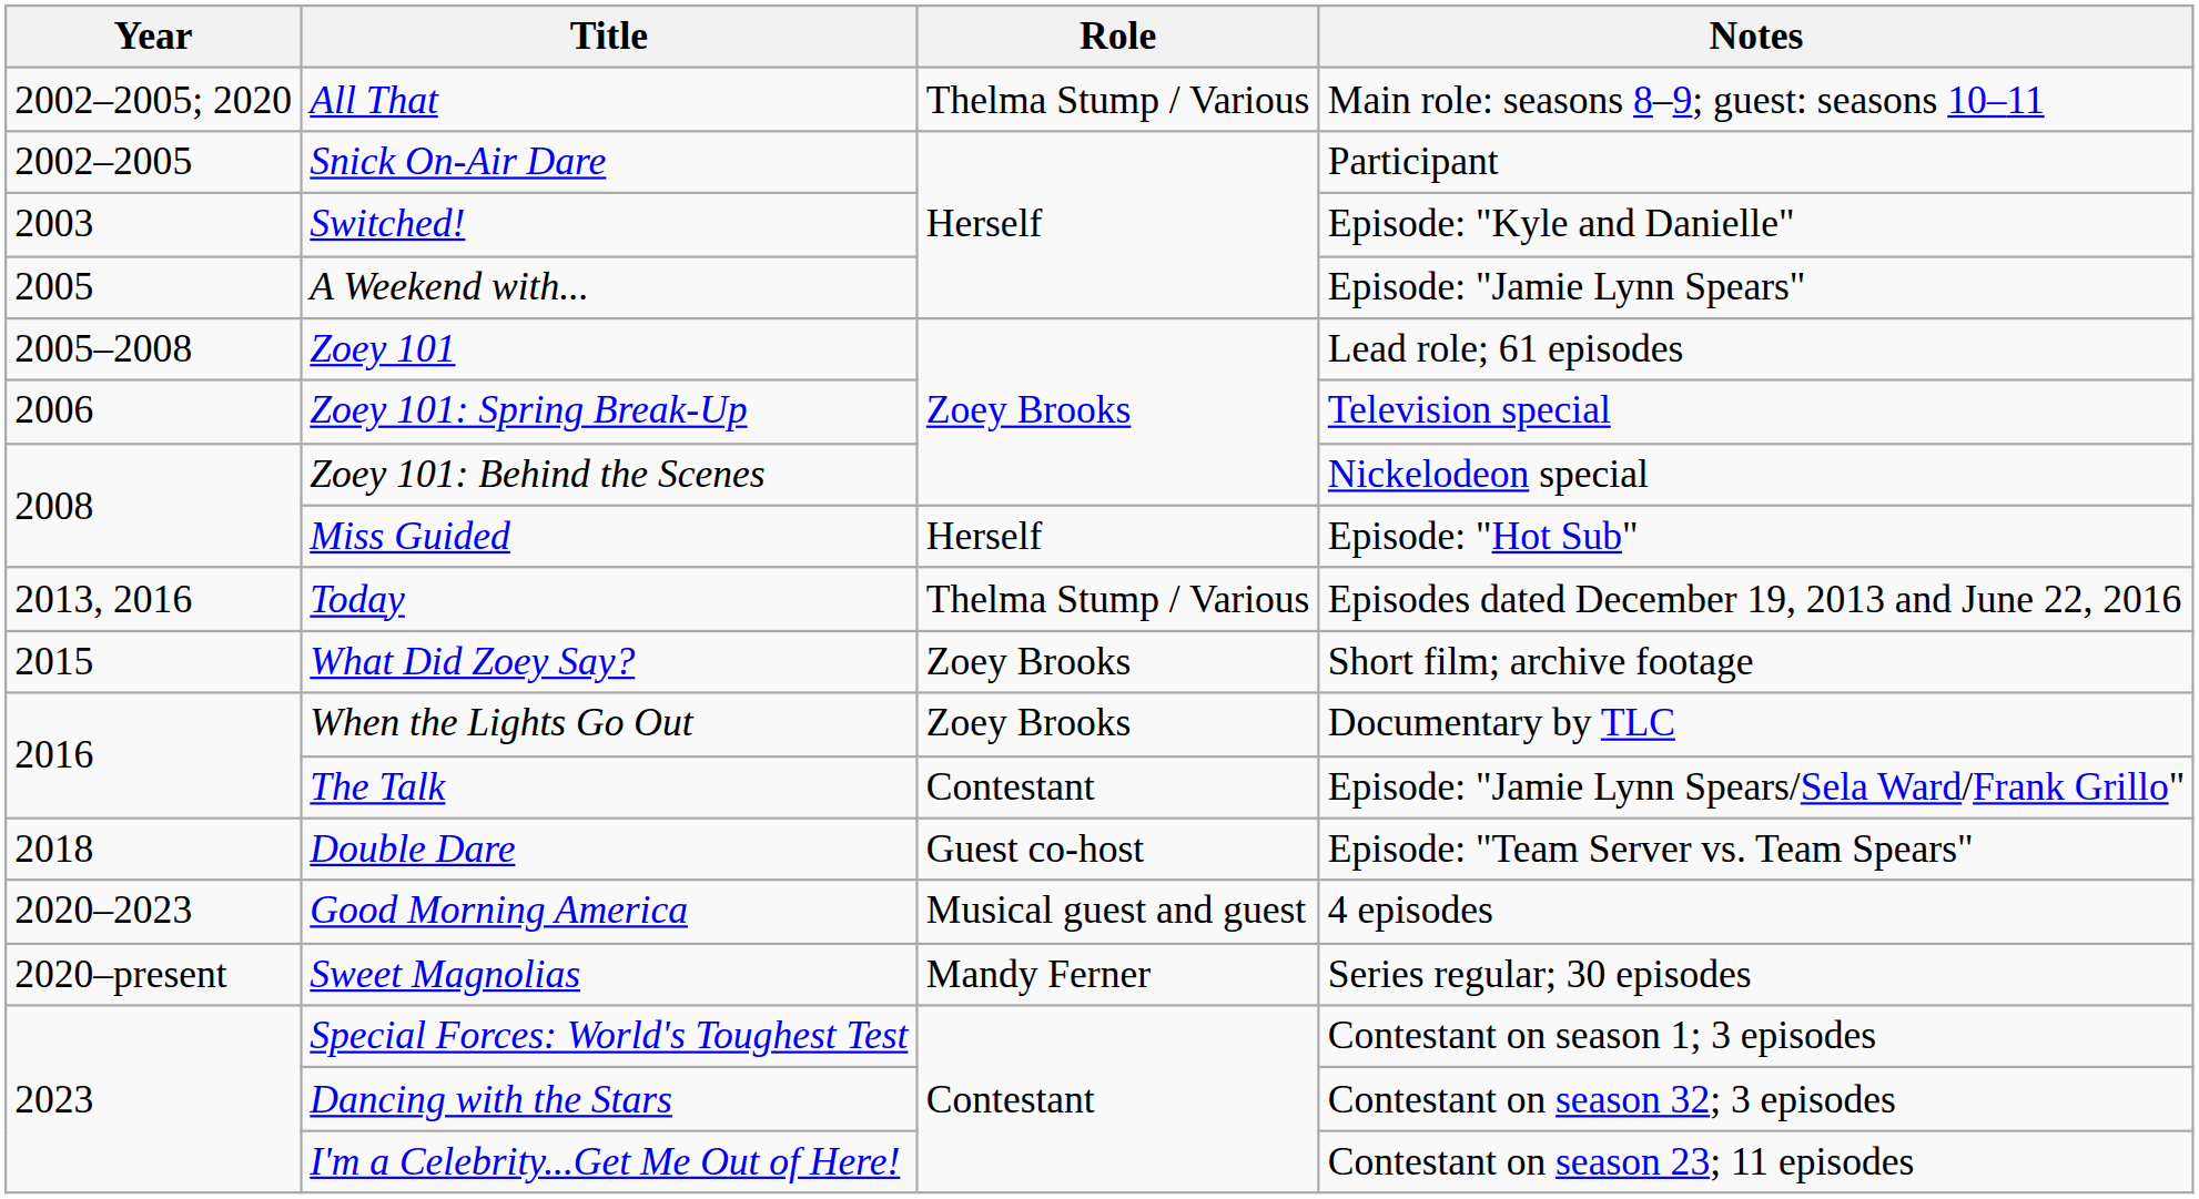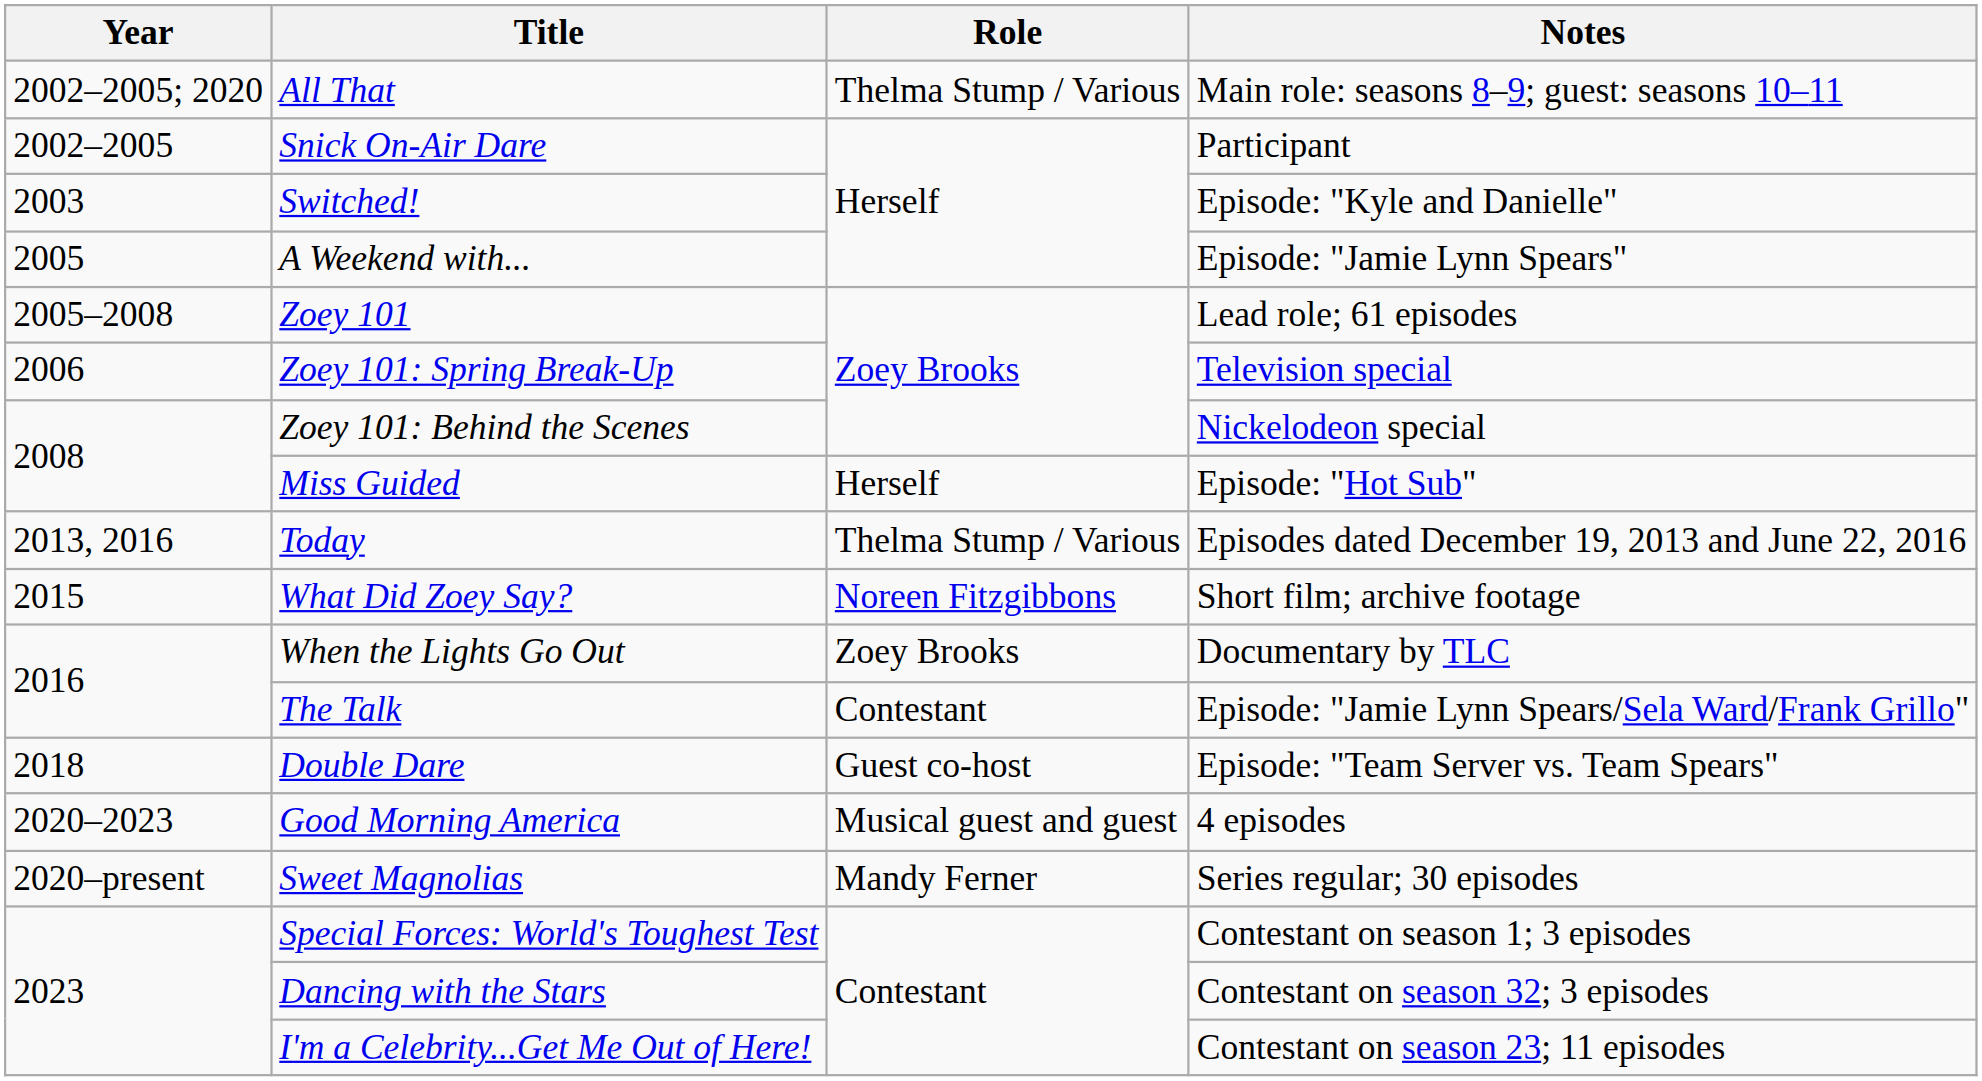 <table class="wikitable sortable">
 <tr>
 <th>Year</th>
 <th>Title</th>
 <th>Role</th>
 <th class="unsortable">Notes</th>
 </tr>
 <tr>
 <td>2002–2005; 2020</td>
 <td><em><a href='#'>All That</a></em></td>
 <td>Thelma Stump / Various</td>
 <td>Main role: seasons <a href='#'>8</a>–<a href='#'>9</a>; guest: seasons <a href='#'>10–</a><a href='#'>11</a></td>
 </tr>
 <tr>
 <td>2002–2005</td>
 <td><em><a href='#'>Snick On-Air Dare</a></em></td>
 <td rowspan="3">Herself</td>
 <td>Participant</td>
 </tr>
 <tr>
 <td>2003</td>
 <td><em><a href='#'>Switched!</a></em></td>
 <td>Episode: "Kyle and Danielle"</td>
 </tr>
 <tr>
 <td>2005</td>
 <td><em>A Weekend with...</em></td>
 <td>Episode: "Jamie Lynn Spears"</td>
 </tr>
 <tr>
 <td>2005–2008</td>
 <td><em><a href='#'>Zoey 101</a></em></td>
 <td rowspan="3"><a href='#'>Zoey Brooks</a></td>
 <td>Lead role; 61 episodes</td>
 </tr>
 <tr>
 <td>2006</td>
 <td><em><a href='#'>Zoey 101: Spring Break-Up</a></em></td>
 <td><a href='#'>Television special</a></td>
 </tr>
 <tr>
 <td rowspan="2">2008</td>
 <td><em>Zoey 101: Behind the Scenes</em></td>
 <td><a href='#'>Nickelodeon</a> special</td>
 </tr>
 <tr>
 <td><em><a href='#'>Miss Guided</a></em></td>
 <td>Herself</td>
 <td>Episode: "<a href='#'>Hot Sub</a>"</td>
 </tr>
 <tr>
 <td>2013, 2016</td>
 <td><em><a href='#'>Today</a></em></td>
 <td>Thelma Stump / Various</td>
 <td>Episodes dated December 19, 2013 and June 22, 2016</td>
 </tr>
 <tr>
 <td>2015</td>
 <td><em><a href='#'>What Did Zoey Say?</a></em></td>
-<td>Zoey Brooks</td>
+<td><a href='#'>Noreen Fitzgibbons</a></td>
 <td>Short film; archive footage</td>
 </tr>
 <tr>
 <td rowspan="2">2016</td>
 <td><em>When the Lights Go Out</em></td>
 <td>Zoey Brooks</td>
 <td>Documentary by <a href='#'>TLC</a></td>
 </tr>
 <tr>
 <td><em><a href='#'>The Talk</a></em></td>
 <td>Contestant</td>
 <td>Episode: "Jamie Lynn Spears/<a href='#'>Sela Ward</a>/<a href='#'>Frank Grillo</a>"</td>
 </tr>
 <tr>
 <td>2018</td>
 <td><em><a href='#'>Double Dare</a></em></td>
 <td>Guest co-host</td>
 <td>Episode: "Team Server vs. Team Spears"</td>
 </tr>
 <tr>
 <td>2020–2023</td>
 <td><em><a href='#'>Good Morning America</a></em></td>
 <td>Musical guest and guest</td>
 <td>4 episodes</td>
 </tr>
 <tr>
 <td>2020–present</td>
 <td><em><a href='#'>Sweet Magnolias</a></em></td>
 <td>Mandy Ferner</td>
 <td>Series regular; 30 episodes</td>
 </tr>
 <tr>
 <td rowspan="3">2023</td>
 <td><em><a href='#'>Special Forces: World's Toughest Test</a></em></td>
 <td rowspan="3">Contestant</td>
 <td>Contestant on season 1; 3 episodes</td>
 </tr>
 <tr>
 <td><em><a href='#'>Dancing with the Stars</a></em></td>
 <td>Contestant on <a href='#'>season 32</a>; 3 episodes</td>
 </tr>
 <tr>
 <td><em><a href='#'>I'm a Celebrity...Get Me Out of Here!</a></em></td>
 <td>Contestant on <a href='#'>season 23</a>; 11 episodes</td>
 </tr>
 </table>
